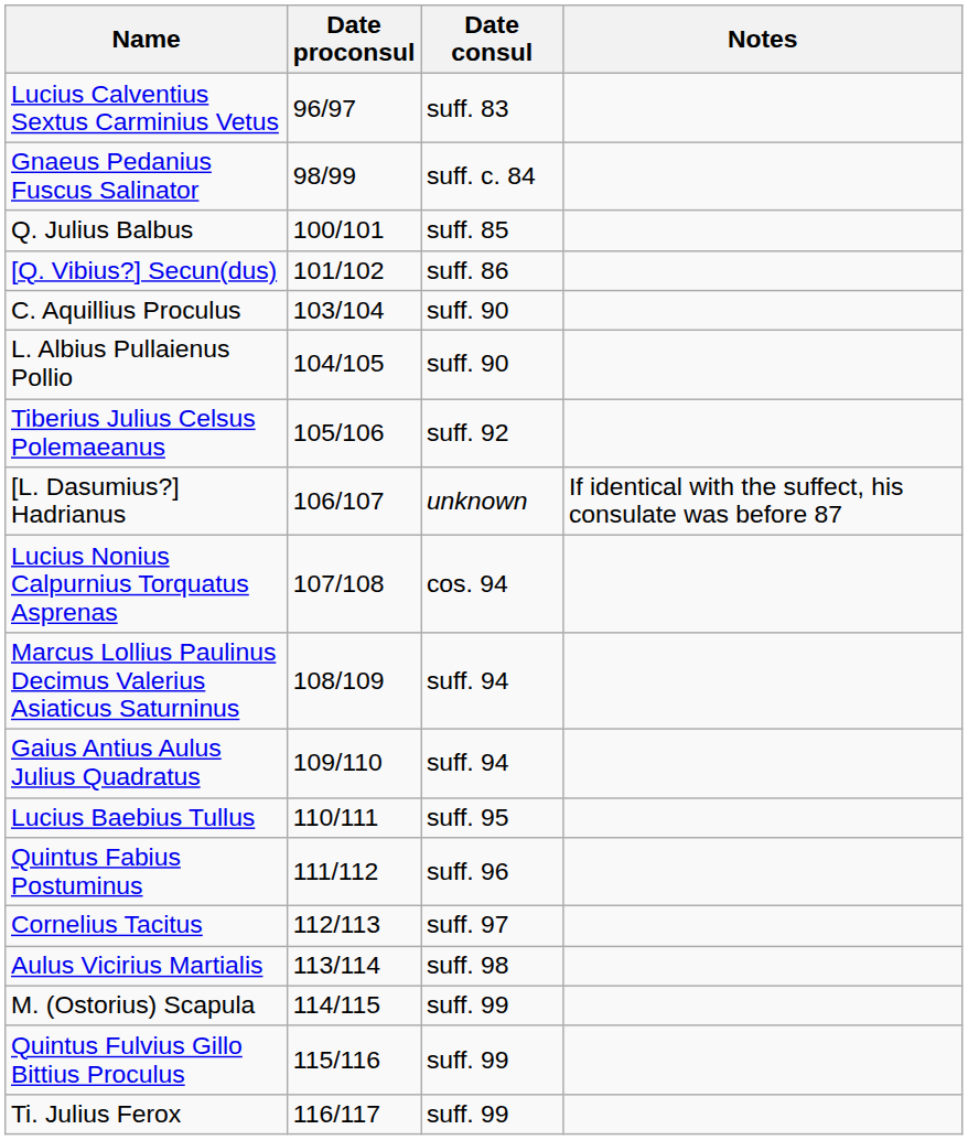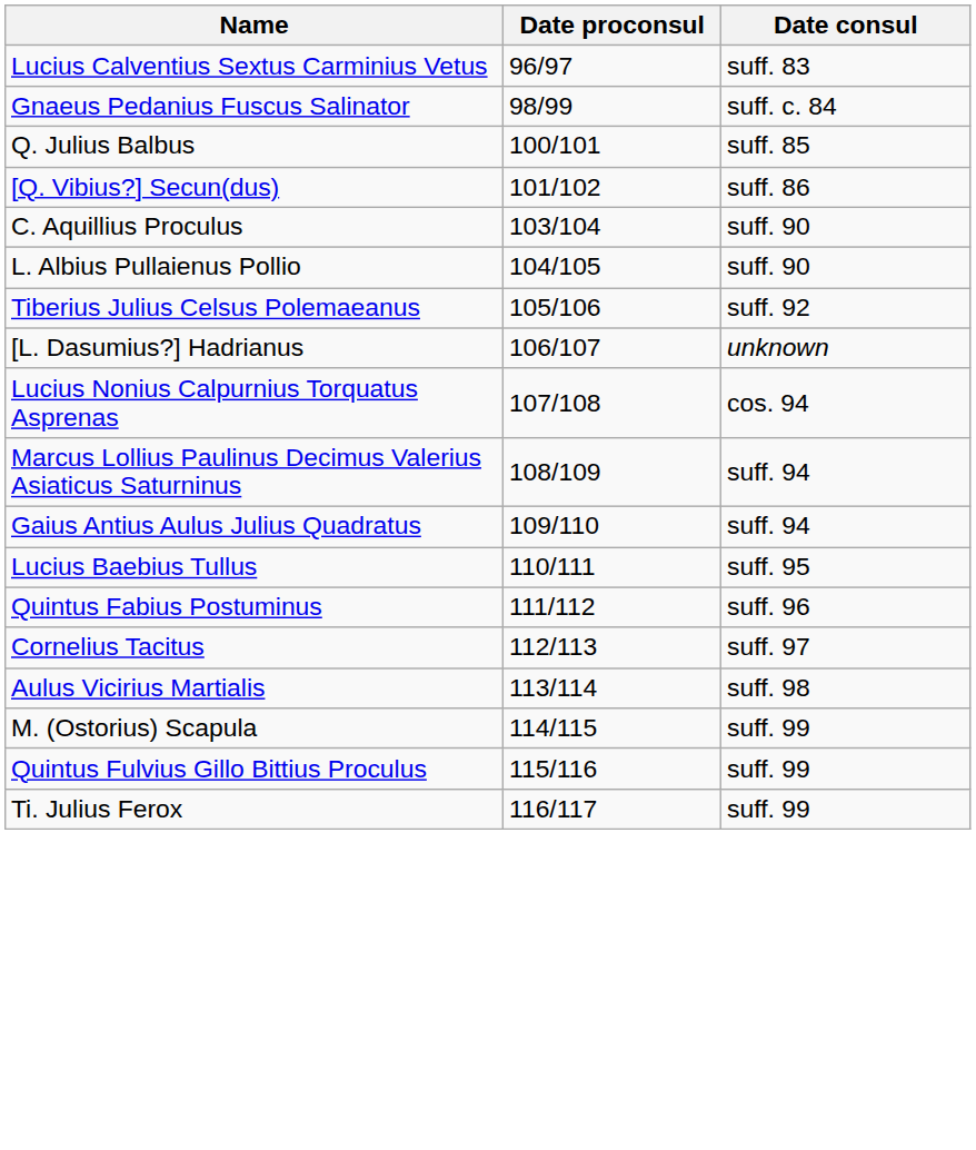 <table class="wikitable">
 <tr>
 <th width=30%>Name</th>
 <th width=12%>Date proconsul</th>
 <th width=15%>Date consul</th>
-<th width=43%>Notes</th>
 </tr>
 <tr>
 <td><a href='#'>Lucius Calventius Sextus Carminius Vetus</a></td>
 <td>96/97</td>
 <td>suff. 83</td>
-<td></td>
 </tr>
 <tr>
 <td><a href='#'>Gnaeus Pedanius Fuscus Salinator</a></td>
 <td>98/99</td>
 <td>suff. c. 84</td>
-<td></td>
 </tr>
 <tr>
 <td>Q. Julius Balbus</td>
 <td>100/101</td>
 <td>suff. 85</td>
-<td></td>
 </tr>
 <tr>
 <td><a href='#'>[Q. Vibius?] Secun(dus)</a></td>
 <td>101/102</td>
 <td>suff. 86</td>
-<td></td>
 </tr>
 <tr>
 <td>C. Aquillius Proculus</td>
 <td>103/104</td>
 <td>suff. 90</td>
-<td></td>
 </tr>
 <tr>
 <td>L. Albius Pullaienus Pollio</td>
 <td>104/105</td>
 <td>suff. 90</td>
-<td></td>
 </tr>
 <tr>
 <td><a href='#'>Tiberius Julius Celsus Polemaeanus</a></td>
 <td>105/106</td>
 <td>suff. 92</td>
-<td></td>
 </tr>
 <tr>
 <td>[L. Dasumius?] Hadrianus</td>
 <td>106/107</td>
 <td><em>unknown</em></td>
-<td>If identical with the suffect, his consulate was before 87</td>
 </tr>
 <tr>
 <td><a href='#'>Lucius Nonius Calpurnius Torquatus Asprenas</a></td>
 <td>107/108</td>
 <td>cos. 94</td>
-<td></td>
 </tr>
 <tr>
 <td><a href='#'>Marcus Lollius Paulinus Decimus Valerius Asiaticus Saturninus</a></td>
 <td>108/109</td>
 <td>suff. 94</td>
-<td></td>
 </tr>
 <tr>
 <td><a href='#'>Gaius Antius Aulus Julius Quadratus</a></td>
 <td>109/110</td>
 <td>suff. 94</td>
-<td></td>
 </tr>
 <tr>
 <td><a href='#'>Lucius Baebius Tullus</a></td>
 <td>110/111</td>
 <td>suff. 95</td>
-<td></td>
 </tr>
 <tr>
 <td><a href='#'>Quintus Fabius Postuminus</a></td>
 <td>111/112</td>
 <td>suff. 96</td>
-<td></td>
 </tr>
 <tr>
 <td><a href='#'>Cornelius Tacitus</a></td>
 <td>112/113</td>
 <td>suff. 97</td>
-<td></td>
 </tr>
 <tr>
 <td><a href='#'>Aulus Vicirius Martialis</a></td>
 <td>113/114</td>
 <td>suff. 98</td>
-<td></td>
 </tr>
 <tr>
 <td>M. (Ostorius) Scapula</td>
 <td>114/115</td>
 <td>suff. 99</td>
-<td></td>
 </tr>
 <tr>
 <td><a href='#'>Quintus Fulvius Gillo Bittius Proculus</a></td>
 <td>115/116</td>
 <td>suff. 99</td>
-<td></td>
 </tr>
 <tr>
 <td>Ti. Julius Ferox</td>
 <td>116/117</td>
 <td>suff. 99</td>
-<td></td>
 </tr>
 </table>
